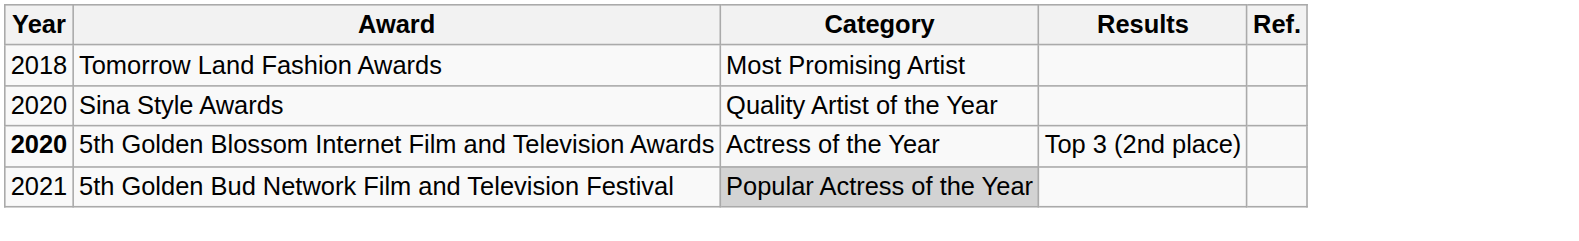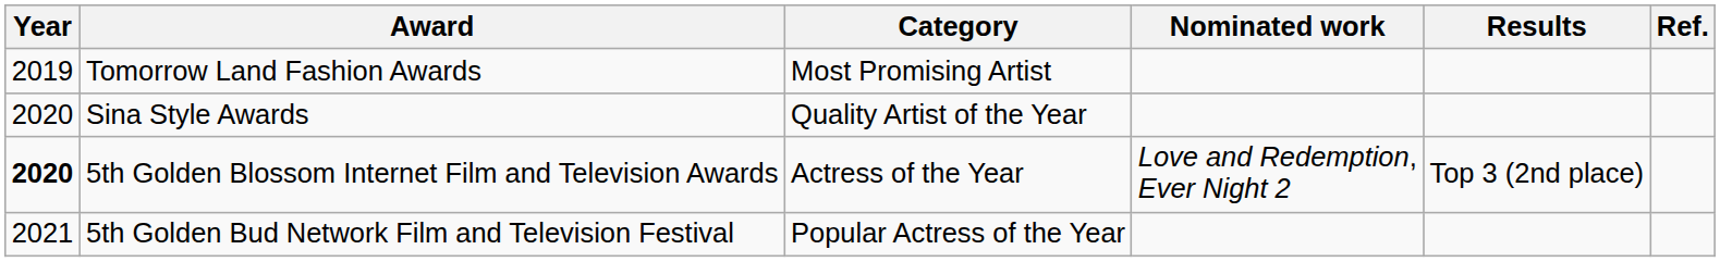 <table class="wikitable">
 <tr>
 <th>Year</th>
 <th>Award</th>
 <th>Category</th>
+<th>Nominated work</th>
 <th>Results</th>
 <th>Ref.</th>
 </tr>
 <tr>
-<td>2018</td>
+<td>2019</td>
 <td>Tomorrow Land Fashion Awards</td>
 <td>Most Promising Artist</td>
+<td></td>
 <td></td>
 <td></td>
 </tr>
 <tr>
 <td>2020</td>
 <td>Sina Style Awards</td>
 <td>Quality Artist of the Year</td>
 <td></td>
 <td></td>
+<td></td>
 </tr>
 <tr>
 <td><strong>2020</strong></td>
 <td>5th Golden Blossom Internet Film and Television Awards</td>
 <td>Actress of the Year</td>
+<td><em>Love and Redemption</em>,<br><em>Ever Night 2</em></td>
 <td>Top 3 (2nd place)</td>
 <td></td>
 </tr>
 <tr>
 <td>2021</td>
 <td>5th Golden Bud Network Film and Television Festival</td>
-<td style="background: lightgrey;">Popular Actress of the Year</td>
+<td>Popular Actress of the Year</td>
+<td></td>
 <td></td>
 <td></td>
 </tr>
 </table>
